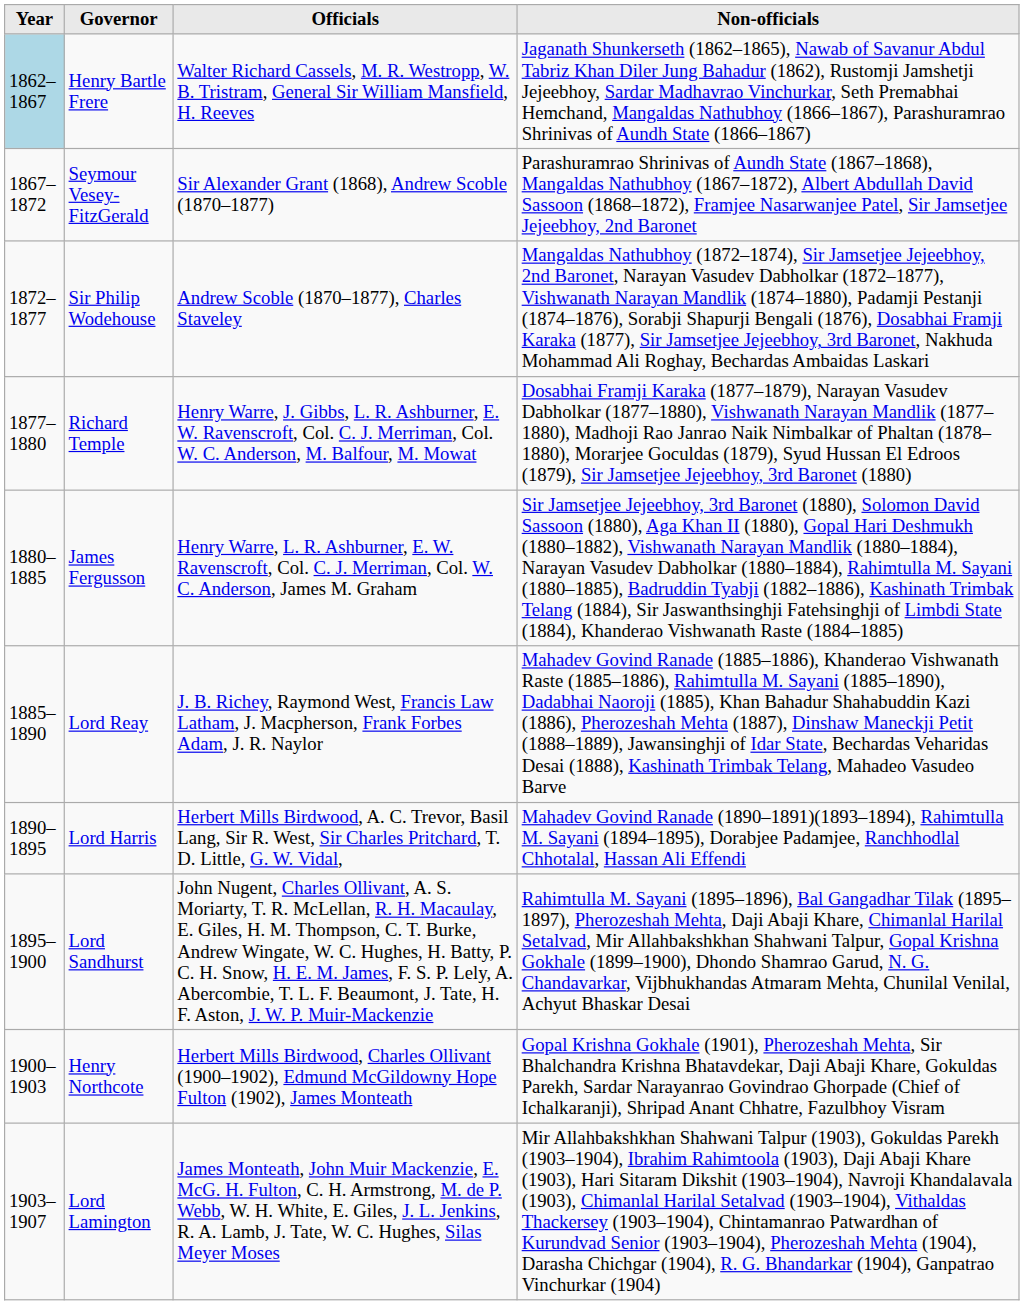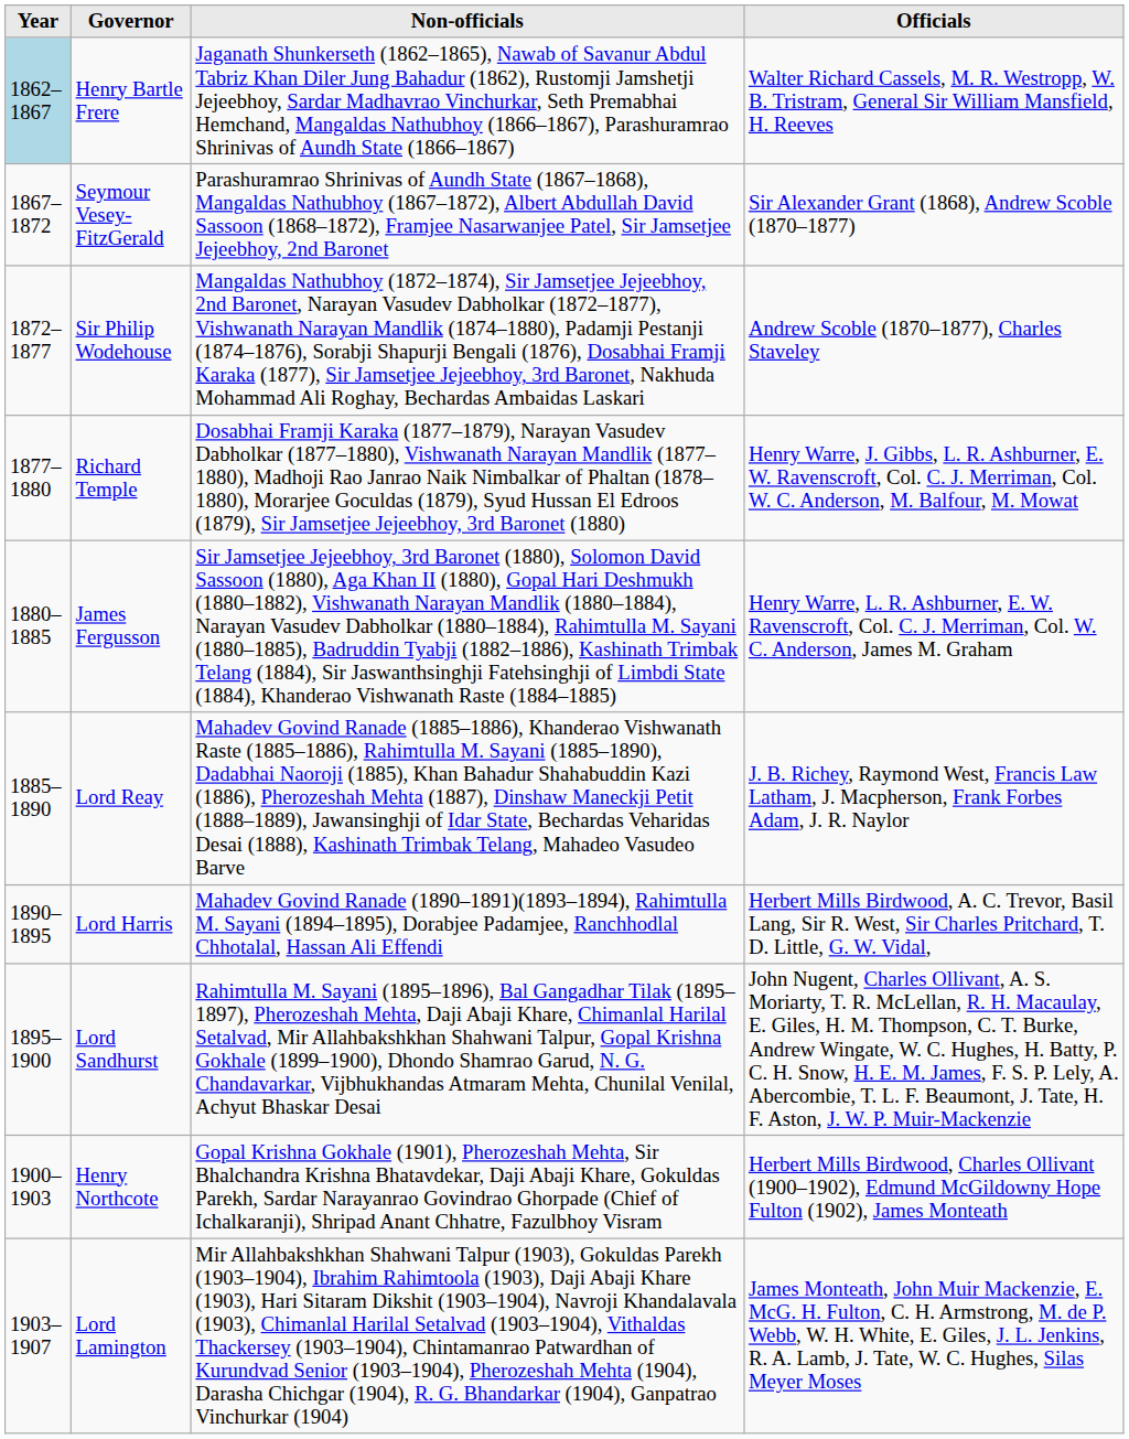 <table class="wikitable">
 <tr>
 <th style="background-color:#E9E9E9" align=left valign=top>Year</th>
 <th style="background-color:#E9E9E9" align=left valign=top>Governor</th>
+<th style="background-color:#E9E9E9" align=left>Non-officials</th>
 <th style="background-color:#E9E9E9" align=left>Officials</th>
-<th style="background-color:#E9E9E9" align=left>Non-officials</th>
 </tr>
 <tr>
 <td align=left style="background: lightblue;">1862–1867</td>
 <td align=left><a href='#'>Henry Bartle Frere</a></td>
+<td align=left><a href='#'>Jaganath Shunkerseth</a> (1862–1865), <a href='#'>Nawab of Savanur Abdul Tabriz Khan Diler Jung Bahadur</a> (1862), Rustomji Jamshetji Jejeebhoy, <a href='#'>Sardar Madhavrao Vinchurkar</a>, Seth Premabhai Hemchand, <a href='#'>Mangaldas Nathubhoy</a> (1866–1867), Parashuramrao Shrinivas of <a href='#'>Aundh State</a> (1866–1867)</td>
 <td align=left><a href='#'>Walter Richard Cassels</a>, <a href='#'>M. R. Westropp</a>, <a href='#'>W. B. Tristram</a>, <a href='#'>General Sir William Mansfield</a>, <a href='#'>H. Reeves</a></td>
-<td align=left><a href='#'>Jaganath Shunkerseth</a> (1862–1865), <a href='#'>Nawab of Savanur Abdul Tabriz Khan Diler Jung Bahadur</a> (1862), Rustomji Jamshetji Jejeebhoy, <a href='#'>Sardar Madhavrao Vinchurkar</a>, Seth Premabhai Hemchand, <a href='#'>Mangaldas Nathubhoy</a> (1866–1867), Parashuramrao Shrinivas of <a href='#'>Aundh State</a> (1866–1867)</td>
 </tr>
 <tr>
 <td align=left>1867–1872</td>
 <td align=left><a href='#'>Seymour Vesey-FitzGerald</a></td>
+<td align=left>Parashuramrao Shrinivas of <a href='#'>Aundh State</a> (1867–1868), <a href='#'>Mangaldas Nathubhoy</a> (1867–1872), <a href='#'>Albert Abdullah David Sassoon</a> (1868–1872), <a href='#'>Framjee Nasarwanjee Patel</a>, <a href='#'>Sir Jamsetjee Jejeebhoy, 2nd Baronet</a></td>
 <td align=left><a href='#'>Sir Alexander Grant</a> (1868), <a href='#'>Andrew Scoble</a> (1870–1877)</td>
-<td align=left>Parashuramrao Shrinivas of <a href='#'>Aundh State</a> (1867–1868), <a href='#'>Mangaldas Nathubhoy</a> (1867–1872), <a href='#'>Albert Abdullah David Sassoon</a> (1868–1872), <a href='#'>Framjee Nasarwanjee Patel</a>, <a href='#'>Sir Jamsetjee Jejeebhoy, 2nd Baronet</a></td>
 </tr>
 <tr>
 <td align=left>1872–1877</td>
 <td align=left><a href='#'>Sir Philip Wodehouse</a></td>
+<td align=left><a href='#'>Mangaldas Nathubhoy</a> (1872–1874), <a href='#'>Sir Jamsetjee Jejeebhoy, 2nd Baronet</a>, Narayan Vasudev Dabholkar (1872–1877), <a href='#'>Vishwanath Narayan Mandlik</a> (1874–1880), Padamji Pestanji (1874–1876), Sorabji Shapurji Bengali (1876), <a href='#'>Dosabhai Framji Karaka</a> (1877), <a href='#'>Sir Jamsetjee Jejeebhoy, 3rd Baronet</a>, Nakhuda Mohammad Ali Roghay, Bechardas Ambaidas Laskari</td>
 <td align=left><a href='#'>Andrew Scoble</a> (1870–1877), <a href='#'>Charles Staveley</a></td>
-<td align=left><a href='#'>Mangaldas Nathubhoy</a> (1872–1874), <a href='#'>Sir Jamsetjee Jejeebhoy, 2nd Baronet</a>, Narayan Vasudev Dabholkar (1872–1877), <a href='#'>Vishwanath Narayan Mandlik</a> (1874–1880), Padamji Pestanji (1874–1876), Sorabji Shapurji Bengali (1876), <a href='#'>Dosabhai Framji Karaka</a> (1877), <a href='#'>Sir Jamsetjee Jejeebhoy, 3rd Baronet</a>, Nakhuda Mohammad Ali Roghay, Bechardas Ambaidas Laskari</td>
 </tr>
 <tr>
 <td align=left>1877–1880</td>
 <td align=left><a href='#'>Richard Temple</a></td>
+<td align=left><a href='#'>Dosabhai Framji Karaka</a> (1877–1879), Narayan Vasudev Dabholkar (1877–1880), <a href='#'>Vishwanath Narayan Mandlik</a> (1877–1880), Madhoji Rao Janrao Naik Nimbalkar of Phaltan (1878–1880), Morarjee Goculdas (1879), Syud Hussan El Edroos (1879), <a href='#'>Sir Jamsetjee Jejeebhoy, 3rd Baronet</a> (1880)</td>
 <td align=left><a href='#'>Henry Warre</a>, <a href='#'>J. Gibbs</a>, <a href='#'>L. R. Ashburner</a>, <a href='#'>E. W. Ravenscroft</a>, Col. <a href='#'>C. J. Merriman</a>, Col. <a href='#'>W. C. Anderson</a>, <a href='#'>M. Balfour</a>, <a href='#'>M. Mowat</a></td>
-<td align=left><a href='#'>Dosabhai Framji Karaka</a> (1877–1879), Narayan Vasudev Dabholkar (1877–1880), <a href='#'>Vishwanath Narayan Mandlik</a> (1877–1880), Madhoji Rao Janrao Naik Nimbalkar of Phaltan (1878–1880), Morarjee Goculdas (1879), Syud Hussan El Edroos (1879), <a href='#'>Sir Jamsetjee Jejeebhoy, 3rd Baronet</a> (1880)</td>
 </tr>
 <tr>
 <td align=left>1880–1885</td>
 <td align=left><a href='#'>James Fergusson</a></td>
+<td align=left><a href='#'>Sir Jamsetjee Jejeebhoy, 3rd Baronet</a> (1880), <a href='#'>Solomon David Sassoon</a> (1880), <a href='#'>Aga Khan II</a> (1880), <a href='#'>Gopal Hari Deshmukh</a> (1880–1882), <a href='#'>Vishwanath Narayan Mandlik</a> (1880–1884), Narayan Vasudev Dabholkar (1880–1884), <a href='#'>Rahimtulla M. Sayani</a> (1880–1885), <a href='#'>Badruddin Tyabji</a> (1882–1886), <a href='#'>Kashinath Trimbak Telang</a> (1884), Sir Jaswanthsinghji Fatehsinghji of <a href='#'>Limbdi State</a> (1884), Khanderao Vishwanath Raste (1884–1885)</td>
 <td align=left><a href='#'>Henry Warre</a>, <a href='#'>L. R. Ashburner</a>, <a href='#'>E. W. Ravenscroft</a>, Col. <a href='#'>C. J. Merriman</a>, Col. <a href='#'>W. C. Anderson</a>, James M. Graham</td>
-<td align=left><a href='#'>Sir Jamsetjee Jejeebhoy, 3rd Baronet</a> (1880), <a href='#'>Solomon David Sassoon</a> (1880), <a href='#'>Aga Khan II</a> (1880), <a href='#'>Gopal Hari Deshmukh</a> (1880–1882), <a href='#'>Vishwanath Narayan Mandlik</a> (1880–1884), Narayan Vasudev Dabholkar (1880–1884), <a href='#'>Rahimtulla M. Sayani</a> (1880–1885), <a href='#'>Badruddin Tyabji</a> (1882–1886), <a href='#'>Kashinath Trimbak Telang</a> (1884), Sir Jaswanthsinghji Fatehsinghji of <a href='#'>Limbdi State</a> (1884), Khanderao Vishwanath Raste (1884–1885)</td>
 </tr>
 <tr>
 <td align=left>1885–1890</td>
 <td align=left><a href='#'>Lord Reay</a></td>
+<td align=left><a href='#'>Mahadev Govind Ranade</a> (1885–1886), Khanderao Vishwanath Raste (1885–1886), <a href='#'>Rahimtulla M. Sayani</a> (1885–1890), <a href='#'>Dadabhai Naoroji</a> (1885), Khan Bahadur Shahabuddin Kazi (1886), <a href='#'>Pherozeshah Mehta</a> (1887), <a href='#'>Dinshaw Maneckji Petit</a> (1888–1889), Jawansinghji of <a href='#'>Idar State</a>, Bechardas Veharidas Desai (1888), <a href='#'>Kashinath Trimbak Telang</a>, Mahadeo Vasudeo Barve</td>
 <td align=left><a href='#'>J. B. Richey</a>, Raymond West, <a href='#'>Francis Law Latham</a>, J. Macpherson, <a href='#'>Frank Forbes Adam</a>, J. R. Naylor</td>
-<td align=left><a href='#'>Mahadev Govind Ranade</a> (1885–1886), Khanderao Vishwanath Raste (1885–1886), <a href='#'>Rahimtulla M. Sayani</a> (1885–1890), <a href='#'>Dadabhai Naoroji</a> (1885), Khan Bahadur Shahabuddin Kazi (1886), <a href='#'>Pherozeshah Mehta</a> (1887), <a href='#'>Dinshaw Maneckji Petit</a> (1888–1889), Jawansinghji of <a href='#'>Idar State</a>, Bechardas Veharidas Desai (1888), <a href='#'>Kashinath Trimbak Telang</a>, Mahadeo Vasudeo Barve</td>
 </tr>
 <tr>
 <td align=left>1890–1895</td>
 <td align=left><a href='#'>Lord Harris</a></td>
+<td align=left><a href='#'>Mahadev Govind Ranade</a> (1890–1891)(1893–1894), <a href='#'>Rahimtulla M. Sayani</a> (1894–1895), Dorabjee Padamjee, <a href='#'>Ranchhodlal Chhotalal</a>, <a href='#'>Hassan Ali Effendi</a></td>
 <td align=left><a href='#'>Herbert Mills Birdwood</a>, A. C. Trevor, Basil Lang, Sir R. West, <a href='#'>Sir Charles Pritchard</a>, T. D. Little, <a href='#'>G. W. Vidal</a>,</td>
-<td align=left><a href='#'>Mahadev Govind Ranade</a> (1890–1891)(1893–1894), <a href='#'>Rahimtulla M. Sayani</a> (1894–1895), Dorabjee Padamjee, <a href='#'>Ranchhodlal Chhotalal</a>, <a href='#'>Hassan Ali Effendi</a></td>
 </tr>
 <tr>
 <td align=left>1895–1900</td>
 <td align=left><a href='#'>Lord Sandhurst</a></td>
+<td align=left><a href='#'>Rahimtulla M. Sayani</a> (1895–1896), <a href='#'>Bal Gangadhar Tilak</a> (1895–1897), <a href='#'>Pherozeshah Mehta</a>, Daji Abaji Khare, <a href='#'>Chimanlal Harilal Setalvad</a>, Mir Allahbakshkhan Shahwani Talpur, <a href='#'>Gopal Krishna Gokhale</a> (1899–1900), Dhondo Shamrao Garud, <a href='#'>N. G. Chandavarkar</a>, Vijbhukhandas Atmaram Mehta, Chunilal Venilal, Achyut Bhaskar Desai</td>
 <td align=left>John Nugent, <a href='#'>Charles Ollivant</a>, A. S. Moriarty, T. R. McLellan, <a href='#'>R. H. Macaulay</a>, E. Giles, H. M. Thompson, C. T. Burke, Andrew Wingate, W. C. Hughes, H. Batty, P. C. H. Snow, <a href='#'>H. E. M. James</a>, F. S. P. Lely, A. Abercombie, T. L. F. Beaumont, J. Tate, H. F. Aston, <a href='#'>J. W. P. Muir-Mackenzie</a></td>
-<td align=left><a href='#'>Rahimtulla M. Sayani</a> (1895–1896), <a href='#'>Bal Gangadhar Tilak</a> (1895–1897), <a href='#'>Pherozeshah Mehta</a>, Daji Abaji Khare, <a href='#'>Chimanlal Harilal Setalvad</a>, Mir Allahbakshkhan Shahwani Talpur, <a href='#'>Gopal Krishna Gokhale</a> (1899–1900), Dhondo Shamrao Garud, <a href='#'>N. G. Chandavarkar</a>, Vijbhukhandas Atmaram Mehta, Chunilal Venilal, Achyut Bhaskar Desai</td>
 </tr>
 <tr>
 <td align=left>1900–1903</td>
 <td align=left><a href='#'>Henry Northcote</a></td>
+<td align=left><a href='#'>Gopal Krishna Gokhale</a> (1901), <a href='#'>Pherozeshah Mehta</a>, Sir Bhalchandra Krishna Bhatavdekar, Daji Abaji Khare, Gokuldas Parekh, Sardar Narayanrao Govindrao Ghorpade (Chief of Ichalkaranji), Shripad Anant Chhatre, Fazulbhoy Visram</td>
 <td align=left><a href='#'>Herbert Mills Birdwood</a>, <a href='#'>Charles Ollivant</a> (1900–1902), <a href='#'>Edmund McGildowny Hope Fulton</a> (1902), <a href='#'>James Monteath</a></td>
-<td align=left><a href='#'>Gopal Krishna Gokhale</a> (1901), <a href='#'>Pherozeshah Mehta</a>, Sir Bhalchandra Krishna Bhatavdekar, Daji Abaji Khare, Gokuldas Parekh, Sardar Narayanrao Govindrao Ghorpade (Chief of Ichalkaranji), Shripad Anant Chhatre, Fazulbhoy Visram</td>
 </tr>
 <tr>
 <td align=left>1903–1907</td>
 <td align=left><a href='#'>Lord Lamington</a></td>
+<td align=left>Mir Allahbakshkhan Shahwani Talpur (1903), Gokuldas Parekh (1903–1904), <a href='#'>Ibrahim Rahimtoola</a> (1903), Daji Abaji Khare (1903), Hari Sitaram Dikshit (1903–1904), Navroji Khandalavala (1903), <a href='#'>Chimanlal Harilal Setalvad</a> (1903–1904), <a href='#'>Vithaldas Thackersey</a> (1903–1904), Chintamanrao Patwardhan of <a href='#'>Kurundvad Senior</a> (1903–1904), <a href='#'>Pherozeshah Mehta</a> (1904), Darasha Chichgar (1904), <a href='#'>R. G. Bhandarkar</a> (1904), Ganpatrao Vinchurkar (1904)</td>
 <td align=left><a href='#'>James Monteath</a>, <a href='#'>John Muir Mackenzie</a>, <a href='#'>E. McG. H. Fulton</a>, C. H. Armstrong, <a href='#'>M. de P. Webb</a>, W. H. White, E. Giles, <a href='#'>J. L. Jenkins</a>, R. A. Lamb, J. Tate, W. C. Hughes, <a href='#'>Silas Meyer Moses</a></td>
-<td align=left>Mir Allahbakshkhan Shahwani Talpur (1903), Gokuldas Parekh (1903–1904), <a href='#'>Ibrahim Rahimtoola</a> (1903), Daji Abaji Khare (1903), Hari Sitaram Dikshit (1903–1904), Navroji Khandalavala (1903), <a href='#'>Chimanlal Harilal Setalvad</a> (1903–1904), <a href='#'>Vithaldas Thackersey</a> (1903–1904), Chintamanrao Patwardhan of <a href='#'>Kurundvad Senior</a> (1903–1904), <a href='#'>Pherozeshah Mehta</a> (1904), Darasha Chichgar (1904), <a href='#'>R. G. Bhandarkar</a> (1904), Ganpatrao Vinchurkar (1904)</td>
 </tr>
 </table>
